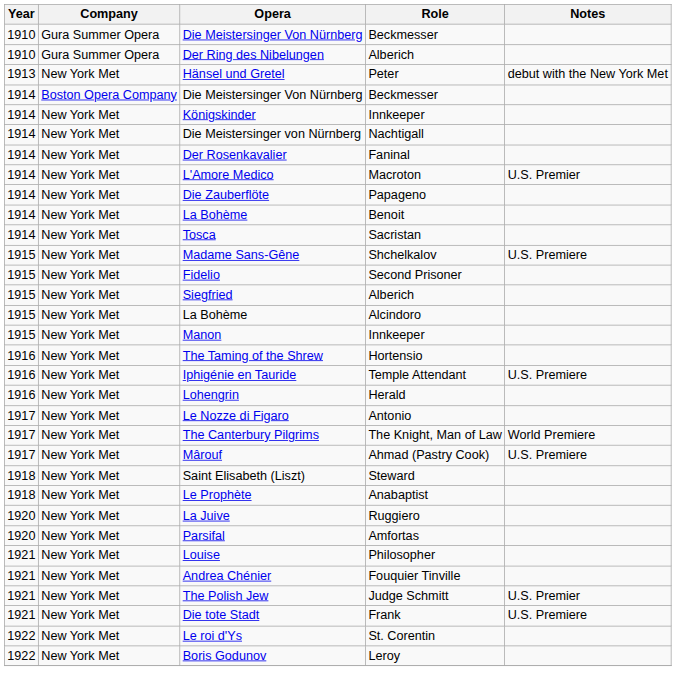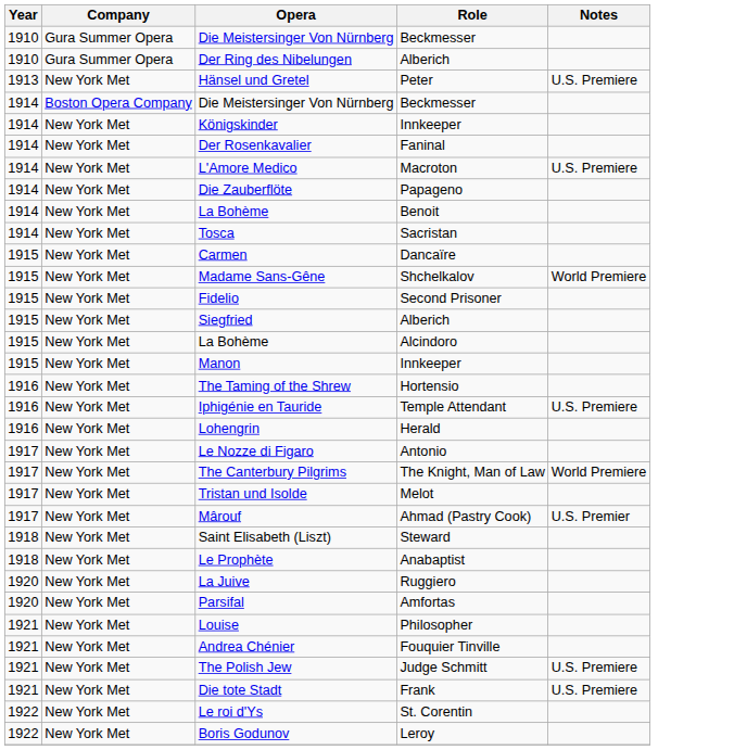 <table class=wikitable>
 <tr>
 <th>Year</th>
 <th>Company</th>
 <th>Opera</th>
 <th>Role</th>
 <th>Notes</th>
 </tr>
 <tr>
 <td>1910</td>
 <td>Gura Summer Opera</td>
 <td><a href='#'>Die Meistersinger Von Nürnberg</a></td>
 <td>Beckmesser</td>
 <td></td>
 </tr>
 <tr>
 <td>1910</td>
 <td>Gura Summer Opera</td>
 <td><a href='#'>Der Ring des Nibelungen</a></td>
 <td>Alberich</td>
 <td></td>
 </tr>
 <tr>
 <td>1913</td>
 <td>New York Met</td>
 <td><a href='#'>Hänsel und Gretel</a></td>
 <td>Peter</td>
-<td>debut with the New York Met</td>
+<td>U.S. Premiere</td>
 </tr>
 <tr>
 <td>1914</td>
 <td><a href='#'>Boston Opera Company</a></td>
 <td>Die Meistersinger Von Nürnberg</td>
 <td>Beckmesser</td>
 <td></td>
 </tr>
 <tr>
 <td>1914</td>
 <td>New York Met</td>
 <td><a href='#'>Königskinder</a></td>
 <td>Innkeeper</td>
 <td></td>
 </tr>
 <tr>
 <td>1914</td>
 <td>New York Met</td>
-<td>Die Meistersinger von Nürnberg</td>
-<td>Nachtigall</td>
-<td></td>
-</tr>
-<tr>
-<td>1914</td>
-<td>New York Met</td>
 <td><a href='#'>Der Rosenkavalier</a></td>
 <td>Faninal</td>
 <td></td>
 </tr>
 <tr>
 <td>1914</td>
 <td>New York Met</td>
 <td><a href='#'>L'Amore Medico</a></td>
 <td>Macroton</td>
-<td>U.S. Premier </td>
+<td>U.S. Premiere</td>
 </tr>
 <tr>
 <td>1914</td>
 <td>New York Met</td>
 <td><a href='#'>Die Zauberflöte</a></td>
 <td>Papageno</td>
 <td></td>
 </tr>
 <tr>
 <td>1914</td>
 <td>New York Met</td>
 <td><a href='#'>La Bohème</a></td>
 <td>Benoit</td>
 <td></td>
 </tr>
 <tr>
 <td>1914</td>
 <td>New York Met</td>
 <td><a href='#'>Tosca</a></td>
 <td>Sacristan</td>
 <td></td>
 </tr>
 <tr>
 <td>1915</td>
 <td>New York Met</td>
+<td><a href='#'>Carmen</a></td>
+<td>Dancaïre</td>
+<td></td>
+</tr>
+<tr>
+<td>1915</td>
+<td>New York Met</td>
 <td><a href='#'>Madame Sans-Gêne</a></td>
 <td>Shchelkalov</td>
-<td>U.S. Premiere</td>
+<td>World Premiere</td>
 </tr>
 <tr>
 <td>1915</td>
 <td>New York Met</td>
 <td><a href='#'>Fidelio</a></td>
 <td>Second Prisoner</td>
 <td></td>
 </tr>
 <tr>
 <td>1915</td>
 <td>New York Met</td>
 <td><a href='#'>Siegfried</a></td>
 <td>Alberich</td>
 <td></td>
 </tr>
 <tr>
 <td>1915</td>
 <td>New York Met</td>
 <td>La Bohème</td>
 <td>Alcindoro</td>
 <td></td>
 </tr>
 <tr>
 <td>1915</td>
 <td>New York Met</td>
 <td><a href='#'>Manon</a></td>
 <td>Innkeeper</td>
 <td></td>
 </tr>
 <tr>
 <td>1916</td>
 <td>New York Met</td>
 <td><a href='#'>The Taming of the Shrew</a></td>
 <td>Hortensio</td>
 <td></td>
 </tr>
 <tr>
 <td>1916</td>
 <td>New York Met</td>
 <td><a href='#'>Iphigénie en Tauride</a></td>
 <td>Temple Attendant</td>
 <td>U.S. Premiere</td>
 </tr>
 <tr>
 <td>1916</td>
 <td>New York Met</td>
 <td><a href='#'>Lohengrin</a></td>
 <td>Herald</td>
 <td></td>
 </tr>
 <tr>
 <td>1917</td>
 <td>New York Met</td>
 <td><a href='#'>Le Nozze di Figaro</a></td>
 <td>Antonio</td>
 <td></td>
 </tr>
 <tr>
 <td>1917</td>
 <td>New York Met</td>
 <td><a href='#'>The Canterbury Pilgrims</a></td>
 <td>The Knight, Man of Law</td>
 <td>World Premiere </td>
 </tr>
 <tr>
 <td>1917</td>
 <td>New York Met</td>
+<td><a href='#'>Tristan und Isolde</a></td>
+<td>Melot</td>
+<td></td>
+</tr>
+<tr>
+<td>1917</td>
+<td>New York Met</td>
 <td><a href='#'>Mârouf</a></td>
 <td>Ahmad (Pastry Cook)</td>
-<td>U.S. Premiere</td>
+<td>U.S. Premier </td>
 </tr>
 <tr>
 <td>1918</td>
 <td>New York Met</td>
 <td>Saint Elisabeth (Liszt)</td>
 <td>Steward</td>
 <td></td>
 </tr>
 <tr>
 <td>1918</td>
 <td>New York Met</td>
 <td><a href='#'>Le Prophète</a></td>
 <td>Anabaptist</td>
 <td></td>
 </tr>
 <tr>
 <td>1920</td>
 <td>New York Met</td>
 <td><a href='#'>La Juive</a></td>
 <td>Ruggiero</td>
 <td></td>
 </tr>
 <tr>
 <td>1920</td>
 <td>New York Met</td>
 <td><a href='#'>Parsifal</a></td>
 <td>Amfortas</td>
 <td></td>
 </tr>
 <tr>
 <td>1921</td>
 <td>New York Met</td>
 <td><a href='#'>Louise</a></td>
 <td>Philosopher</td>
 <td></td>
 </tr>
 <tr>
 <td>1921</td>
 <td>New York Met</td>
 <td><a href='#'>Andrea Chénier</a></td>
 <td>Fouquier Tinville</td>
 <td></td>
 </tr>
 <tr>
 <td>1921</td>
 <td>New York Met</td>
 <td><a href='#'>The Polish Jew</a></td>
 <td>Judge Schmitt</td>
-<td>U.S. Premier </td>
+<td>U.S. Premiere</td>
 </tr>
 <tr>
 <td>1921</td>
 <td>New York Met</td>
 <td><a href='#'>Die tote Stadt</a></td>
 <td>Frank</td>
 <td>U.S. Premiere</td>
 </tr>
 <tr>
 <td>1922</td>
 <td>New York Met</td>
 <td><a href='#'>Le roi d'Ys</a></td>
 <td>St. Corentin</td>
 <td></td>
 </tr>
 <tr>
 <td>1922</td>
 <td>New York Met</td>
 <td><a href='#'>Boris Godunov</a></td>
 <td>Leroy</td>
 <td></td>
 </tr>
 <tr>
 </tr>
 </table>
